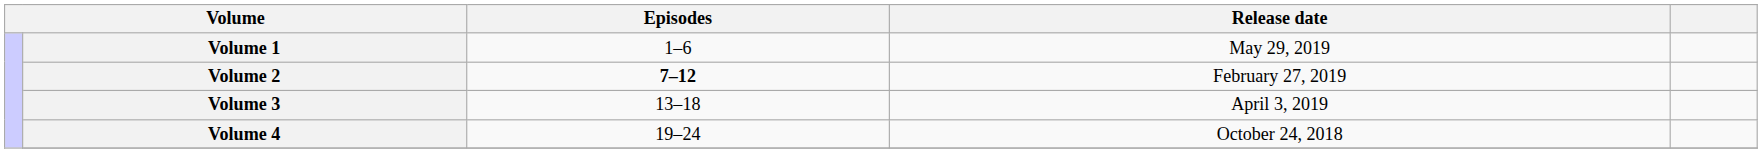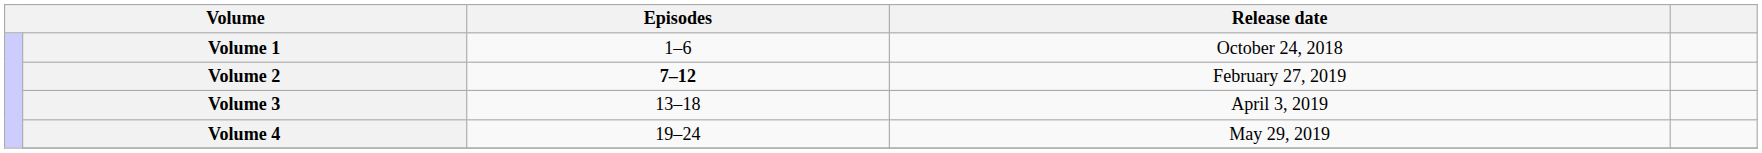 <table class="wikitable" style="text-align: center; width: 98%;">
 <tr>
 <th scope="column" colspan="2">Volume</th>
 <th scope="column">Episodes</th>
 <th scope="column">Release date</th>
 <th scope="column" width="5%"></th>
 </tr>
 <tr>
 <td rowspan="5" width="1%" style="background: #CCCCFF;"></td>
 <th scope="row">Volume 1</th>
 <td>1–6</td>
-<td>May 29, 2019</td>
+<td>October 24, 2018</td>
 <td></td>
 </tr>
 <tr>
 <th scope="row">Volume 2</th>
 <td><strong>7–12</strong></td>
 <td>February 27, 2019</td>
 <td></td>
 </tr>
 <tr>
 <th scope="row">Volume 3</th>
 <td>13–18</td>
 <td>April 3, 2019</td>
 <td></td>
 </tr>
 <tr>
 <th scope="row">Volume 4</th>
 <td>19–24</td>
-<td>October 24, 2018</td>
+<td>May 29, 2019</td>
 <td></td>
 </tr>
 <tr>
 </tr>
 </table>
